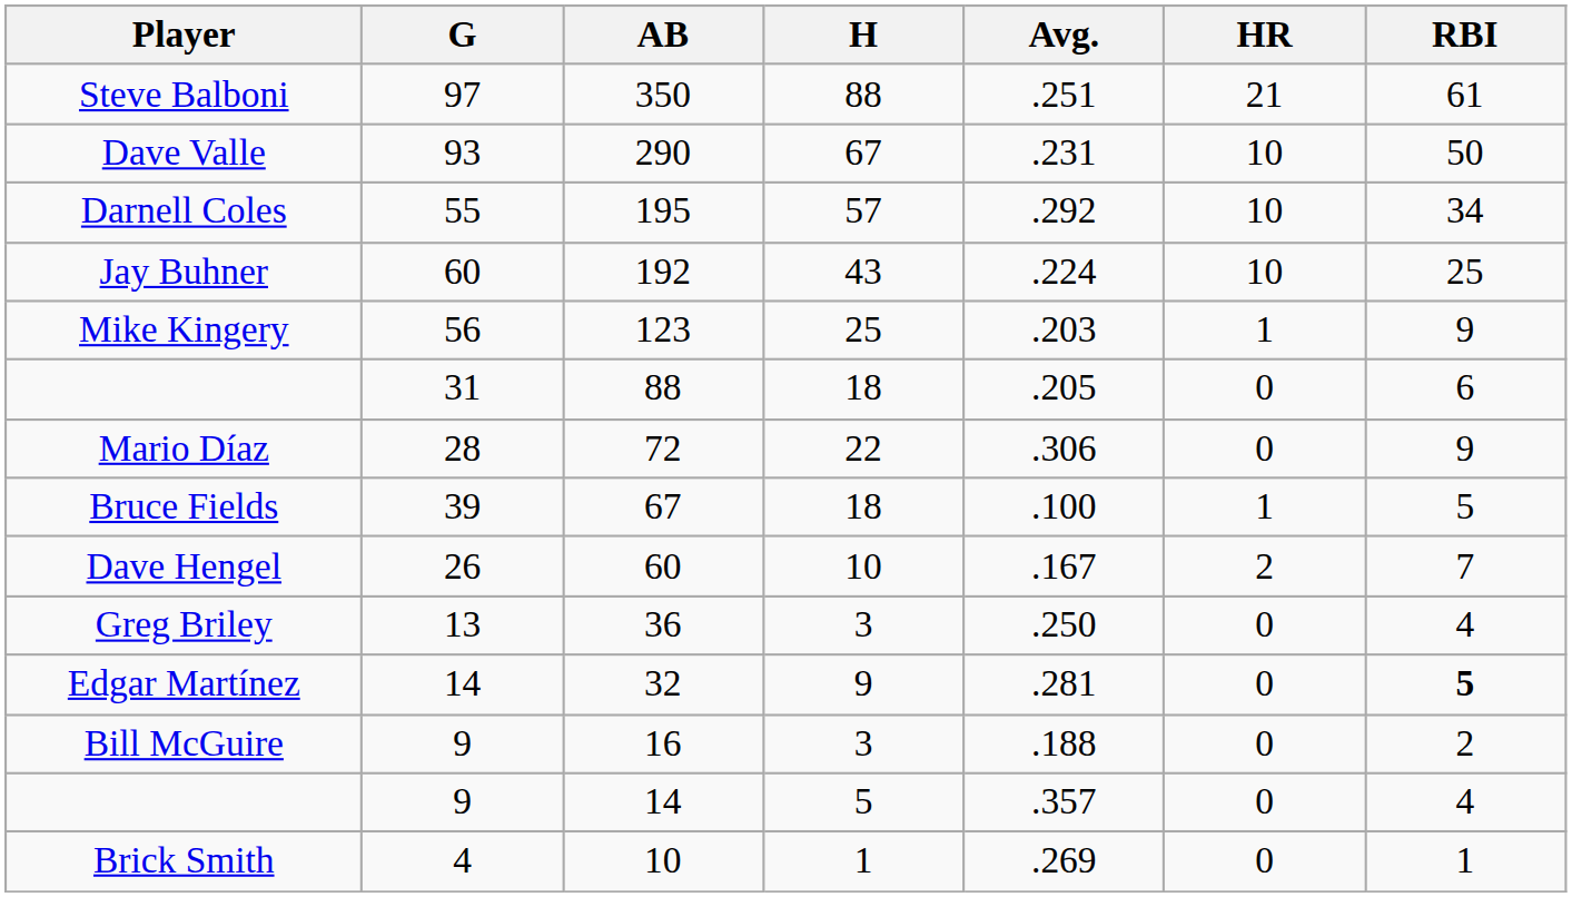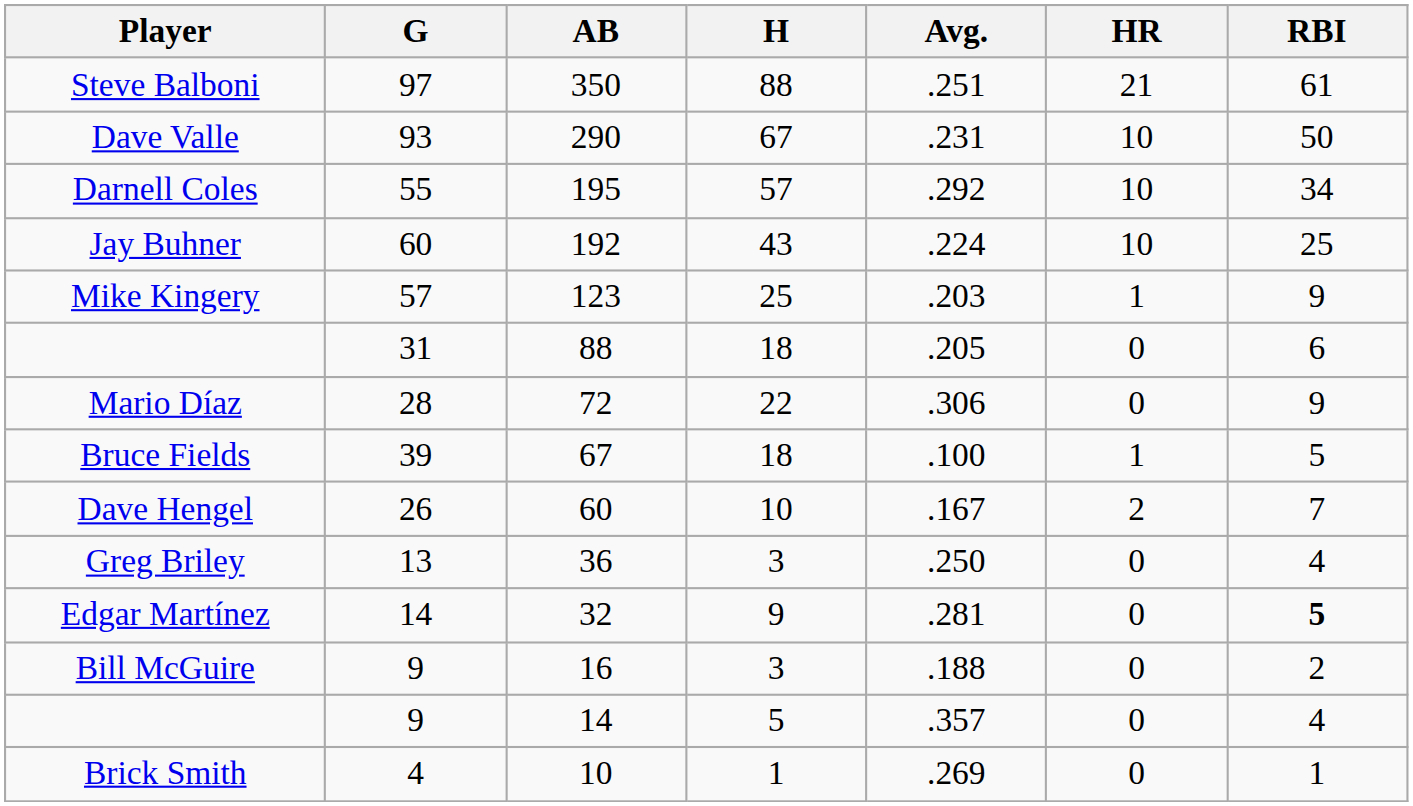 <table class="wikitable sortable">
 <tr>
 <th bgcolor="#DDDDFF" width="16%">Player</th>
 <th bgcolor="#DDDDFF" width="9%">G</th>
 <th bgcolor="#DDDDFF" width="9%">AB</th>
 <th bgcolor="#DDDDFF" width="9%">H</th>
 <th bgcolor="#DDDDFF" width="9%">Avg.</th>
 <th bgcolor="#DDDDFF" width="9%">HR</th>
 <th bgcolor="#DDDDFF" width="9%">RBI</th>
 </tr>
 <tr align="center">
 <td><a href='#'>Steve Balboni</a></td>
 <td>97</td>
 <td>350</td>
 <td>88</td>
 <td>.251</td>
 <td>21</td>
 <td>61</td>
 </tr>
 <tr align=center>
 <td><a href='#'>Dave Valle</a></td>
 <td>93</td>
 <td>290</td>
 <td>67</td>
 <td>.231</td>
 <td>10</td>
 <td>50</td>
 </tr>
 <tr align=center>
 <td><a href='#'>Darnell Coles</a></td>
 <td>55</td>
 <td>195</td>
 <td>57</td>
 <td>.292</td>
 <td>10</td>
 <td>34</td>
 </tr>
 <tr align=center>
 <td><a href='#'>Jay Buhner</a></td>
 <td>60</td>
 <td>192</td>
 <td>43</td>
 <td>.224</td>
 <td>10</td>
 <td>25</td>
 </tr>
 <tr align=center>
 <td><a href='#'>Mike Kingery</a></td>
-<td>56</td>
+<td>57</td>
 <td>123</td>
 <td>25</td>
 <td>.203</td>
 <td>1</td>
 <td>9</td>
 </tr>
 <tr align=center>
 <td></td>
 <td>31</td>
 <td>88</td>
 <td>18</td>
 <td>.205</td>
 <td>0</td>
 <td>6</td>
 </tr>
 <tr align="center">
 <td><a href='#'>Mario Díaz</a></td>
 <td>28</td>
 <td>72</td>
 <td>22</td>
 <td>.306</td>
 <td>0</td>
 <td>9</td>
 </tr>
 <tr align=center>
 <td><a href='#'>Bruce Fields</a></td>
 <td>39</td>
 <td>67</td>
 <td>18</td>
 <td>.100</td>
 <td>1</td>
 <td>5</td>
 </tr>
 <tr align=center>
 <td><a href='#'>Dave Hengel</a></td>
 <td>26</td>
 <td>60</td>
 <td>10</td>
 <td>.167</td>
 <td>2</td>
 <td>7</td>
 </tr>
 <tr align=center>
 <td><a href='#'>Greg Briley</a></td>
 <td>13</td>
 <td>36</td>
 <td>3</td>
 <td>.250</td>
 <td>0</td>
 <td>4</td>
 </tr>
 <tr align=center>
 <td><a href='#'>Edgar Martínez</a></td>
 <td>14</td>
 <td>32</td>
 <td>9</td>
 <td>.281</td>
 <td>0</td>
 <td><strong>5</strong></td>
 </tr>
 <tr align=center>
 <td><a href='#'>Bill McGuire</a></td>
 <td>9</td>
 <td>16</td>
 <td>3</td>
 <td>.188</td>
 <td>0</td>
 <td>2</td>
 </tr>
 <tr align=center>
 <td></td>
 <td>9</td>
 <td>14</td>
 <td>5</td>
 <td>.357</td>
 <td>0</td>
 <td>4</td>
 </tr>
 <tr align="center">
 <td><a href='#'>Brick Smith</a></td>
 <td>4</td>
 <td>10</td>
 <td>1</td>
 <td>.269</td>
 <td>0</td>
 <td>1</td>
 </tr>
 </table>
